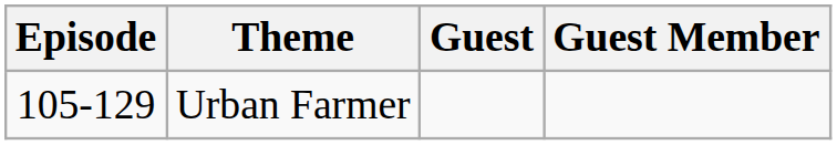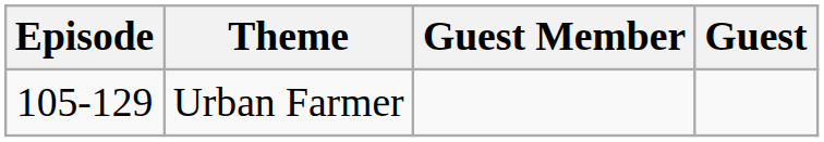 <table class="wikitable" style="text-align:center">
 <tr>
 <th>Episode</th>
 <th>Theme</th>
+<th>Guest Member</th>
 <th>Guest</th>
-<th>Guest Member</th>
 </tr>
 <tr>
 <td>105-129</td>
 <td>Urban Farmer</td>
 <td></td>
 <td></td>
 </tr>
 </table>
